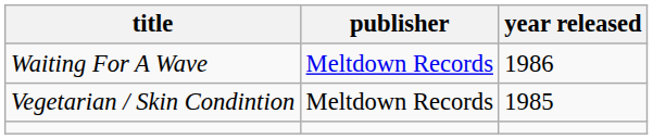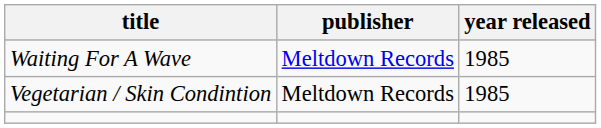 <table class="wikitable">
 <tr>
 <th>title</th>
 <th>publisher</th>
 <th>year released</th>
 </tr>
 <tr>
 <td><em>Waiting For A Wave</em></td>
 <td><a href='#'>Meltdown Records</a></td>
-<td>1986</td>
+<td>1985</td>
 </tr>
 <tr>
 <td><em>Vegetarian / Skin Condintion</em></td>
 <td>Meltdown Records</td>
 <td>1985</td>
 </tr>
 <tr>
 <td></td>
 <td></td>
 <td></td>
 </tr>
 </table>
